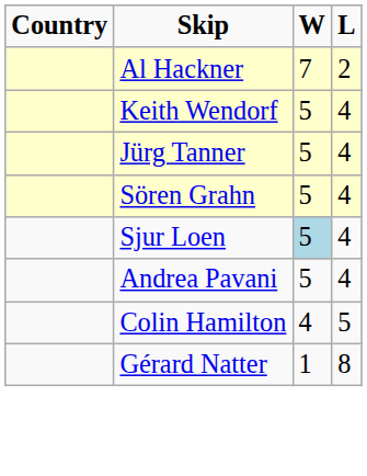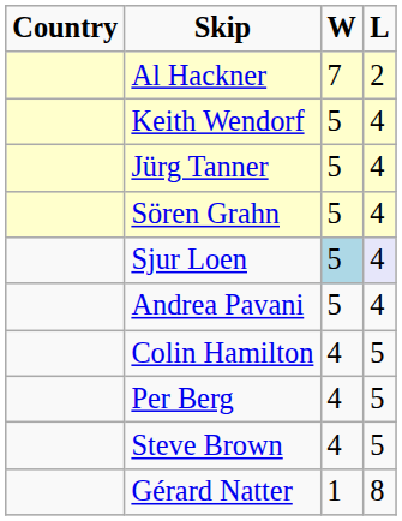 <table class="wikitable">
 <tr align=center>
 <td><strong>Country</strong></td>
 <td><strong>Skip</strong></td>
 <td><strong>W</strong></td>
 <td><strong>L</strong></td>
 </tr>
 <tr bgcolor=#ffffcc>
 <td></td>
 <td><a href='#'>Al Hackner</a></td>
 <td>7</td>
 <td>2</td>
 </tr>
 <tr bgcolor=#ffffcc>
 <td></td>
 <td><a href='#'>Keith Wendorf</a></td>
 <td>5</td>
 <td>4</td>
 </tr>
 <tr bgcolor=#ffffcc>
 <td></td>
 <td><a href='#'>Jürg Tanner</a></td>
 <td>5</td>
 <td>4</td>
 </tr>
 <tr bgcolor=#ffffcc>
 <td></td>
 <td><a href='#'>Sören Grahn</a></td>
 <td>5</td>
 <td>4</td>
 </tr>
 <tr>
 <td></td>
 <td><a href='#'>Sjur Loen</a></td>
 <td style="background: lightblue;">5</td>
-<td>4</td>
+<td style="background: lavender;">4</td>
 </tr>
 <tr>
 <td></td>
 <td><a href='#'>Andrea Pavani</a></td>
 <td>5</td>
 <td>4</td>
 </tr>
 <tr>
 <td></td>
 <td><a href='#'>Colin Hamilton</a></td>
 <td>4</td>
 <td>5</td>
 </tr>
 <tr>
 <td></td>
+<td><a href='#'>Per Berg</a></td>
+<td>4</td>
+<td>5</td>
+</tr>
+<tr>
+<td></td>
+<td><a href='#'>Steve Brown</a></td>
+<td>4</td>
+<td>5</td>
+</tr>
+<tr>
+<td></td>
 <td><a href='#'>Gérard Natter</a></td>
 <td>1</td>
 <td>8</td>
 </tr>
 </table>
